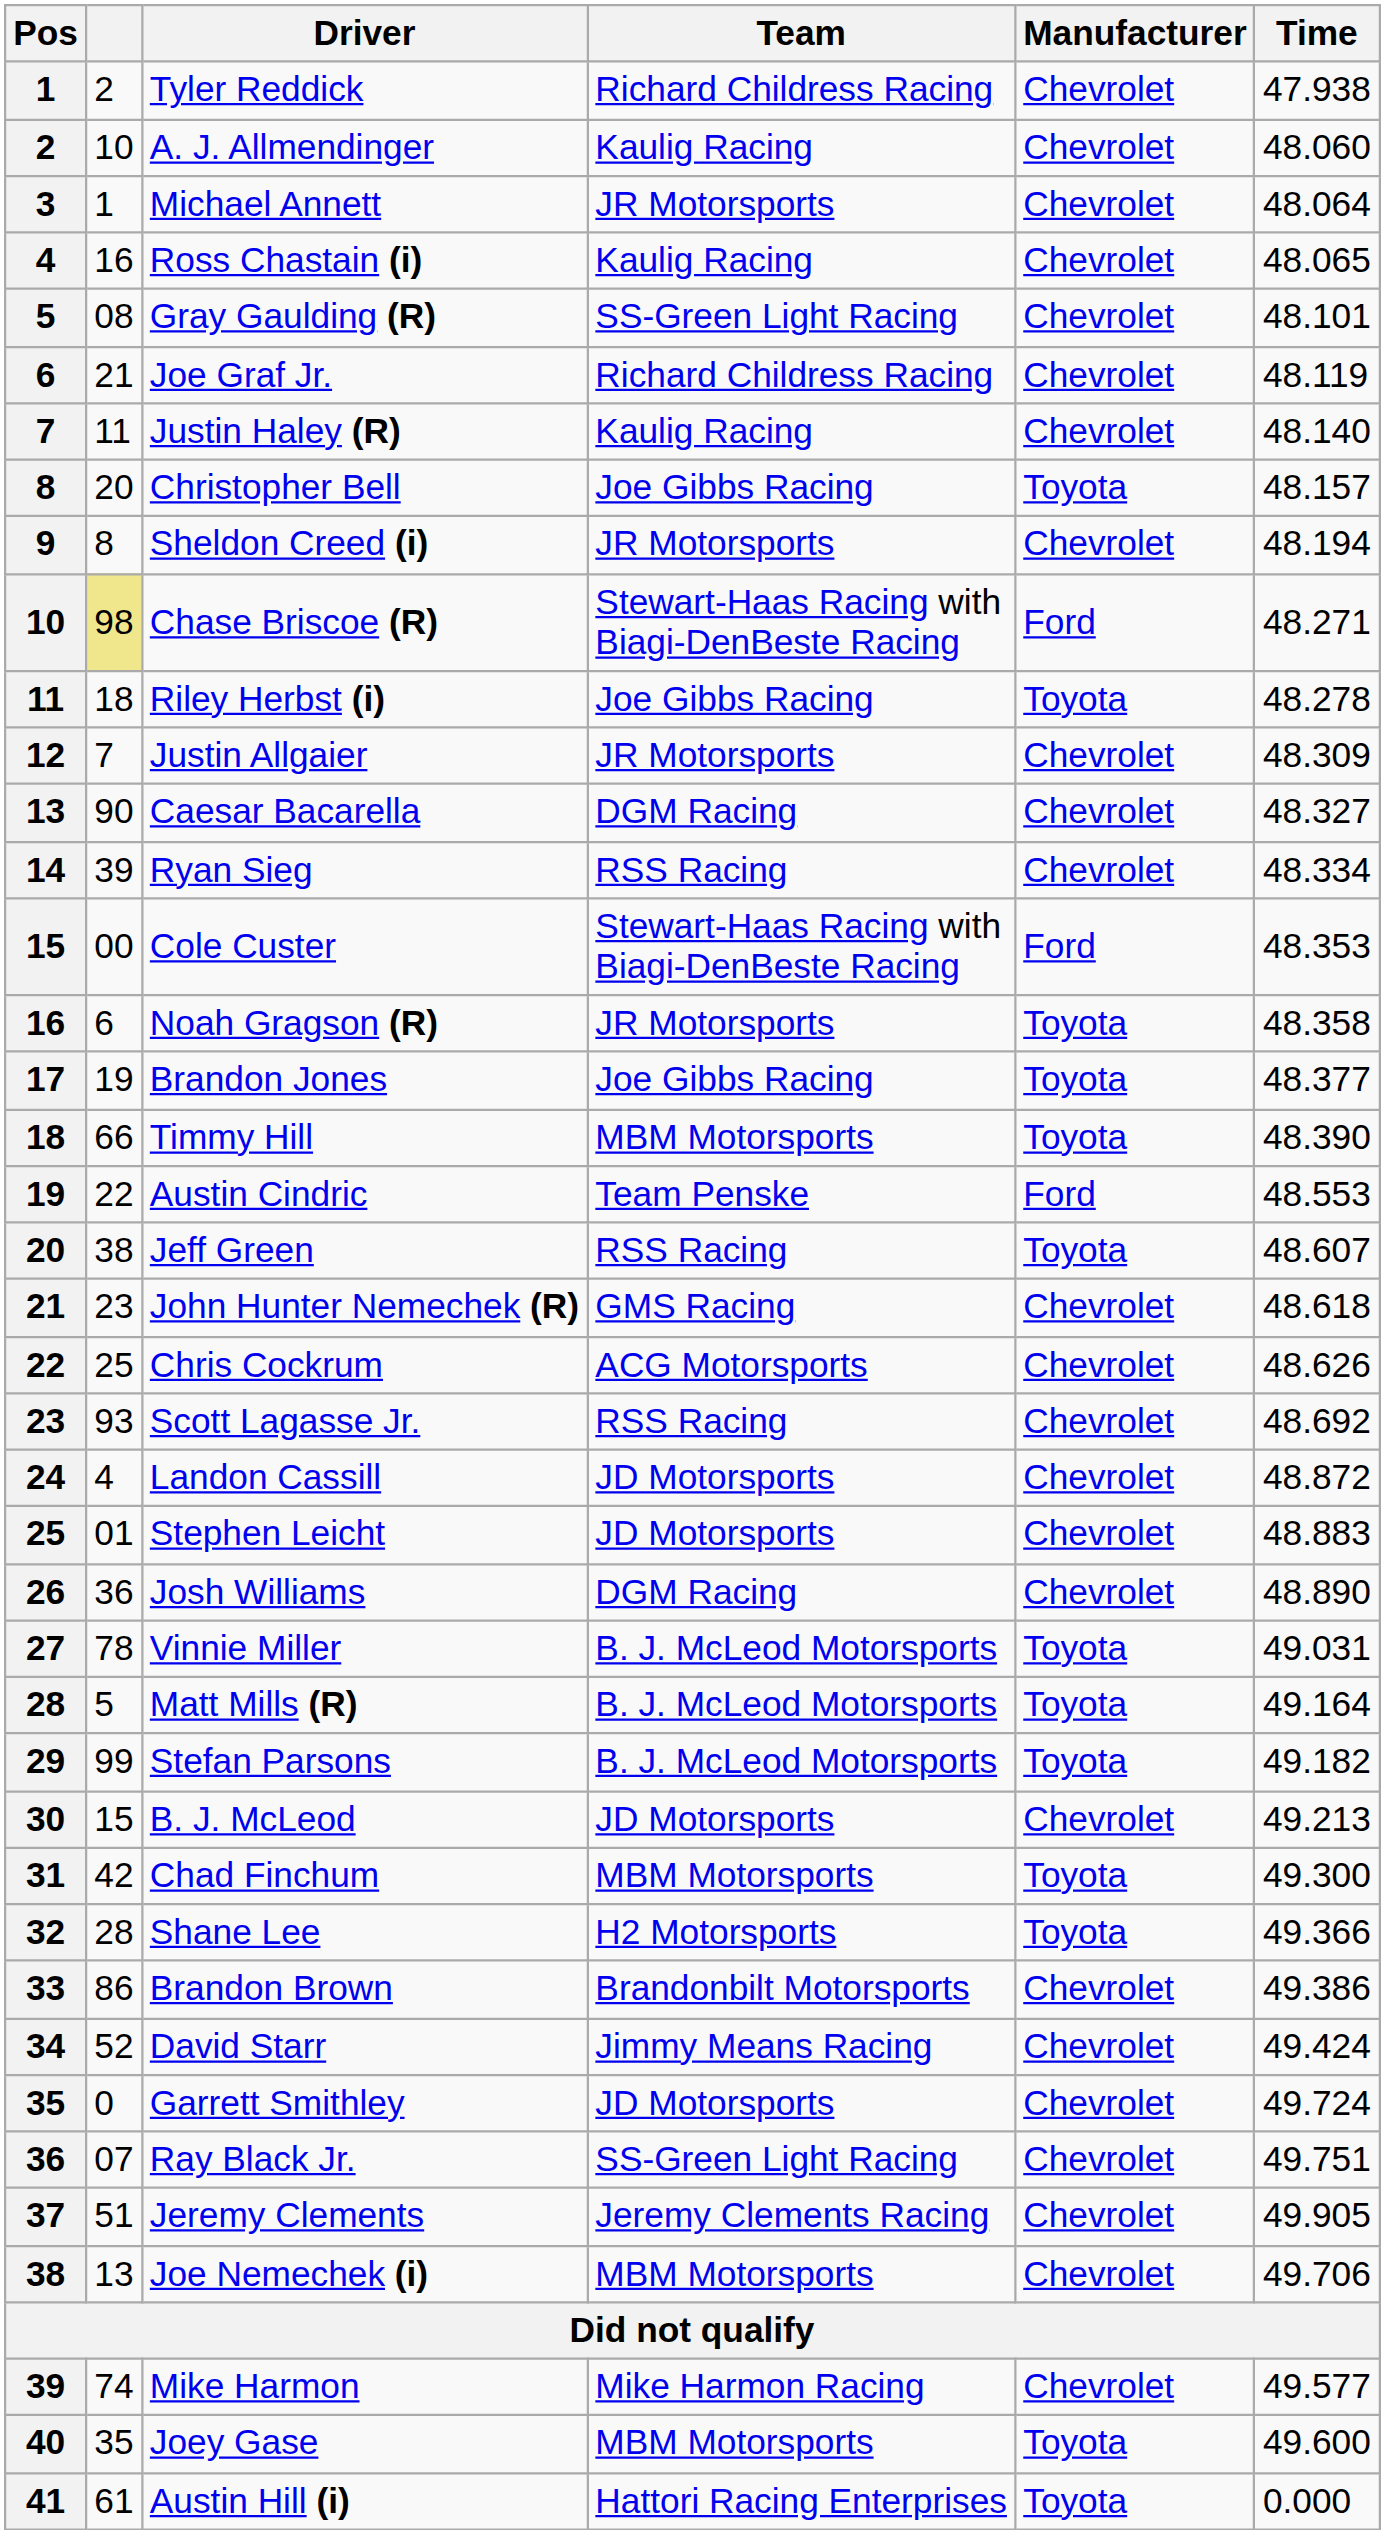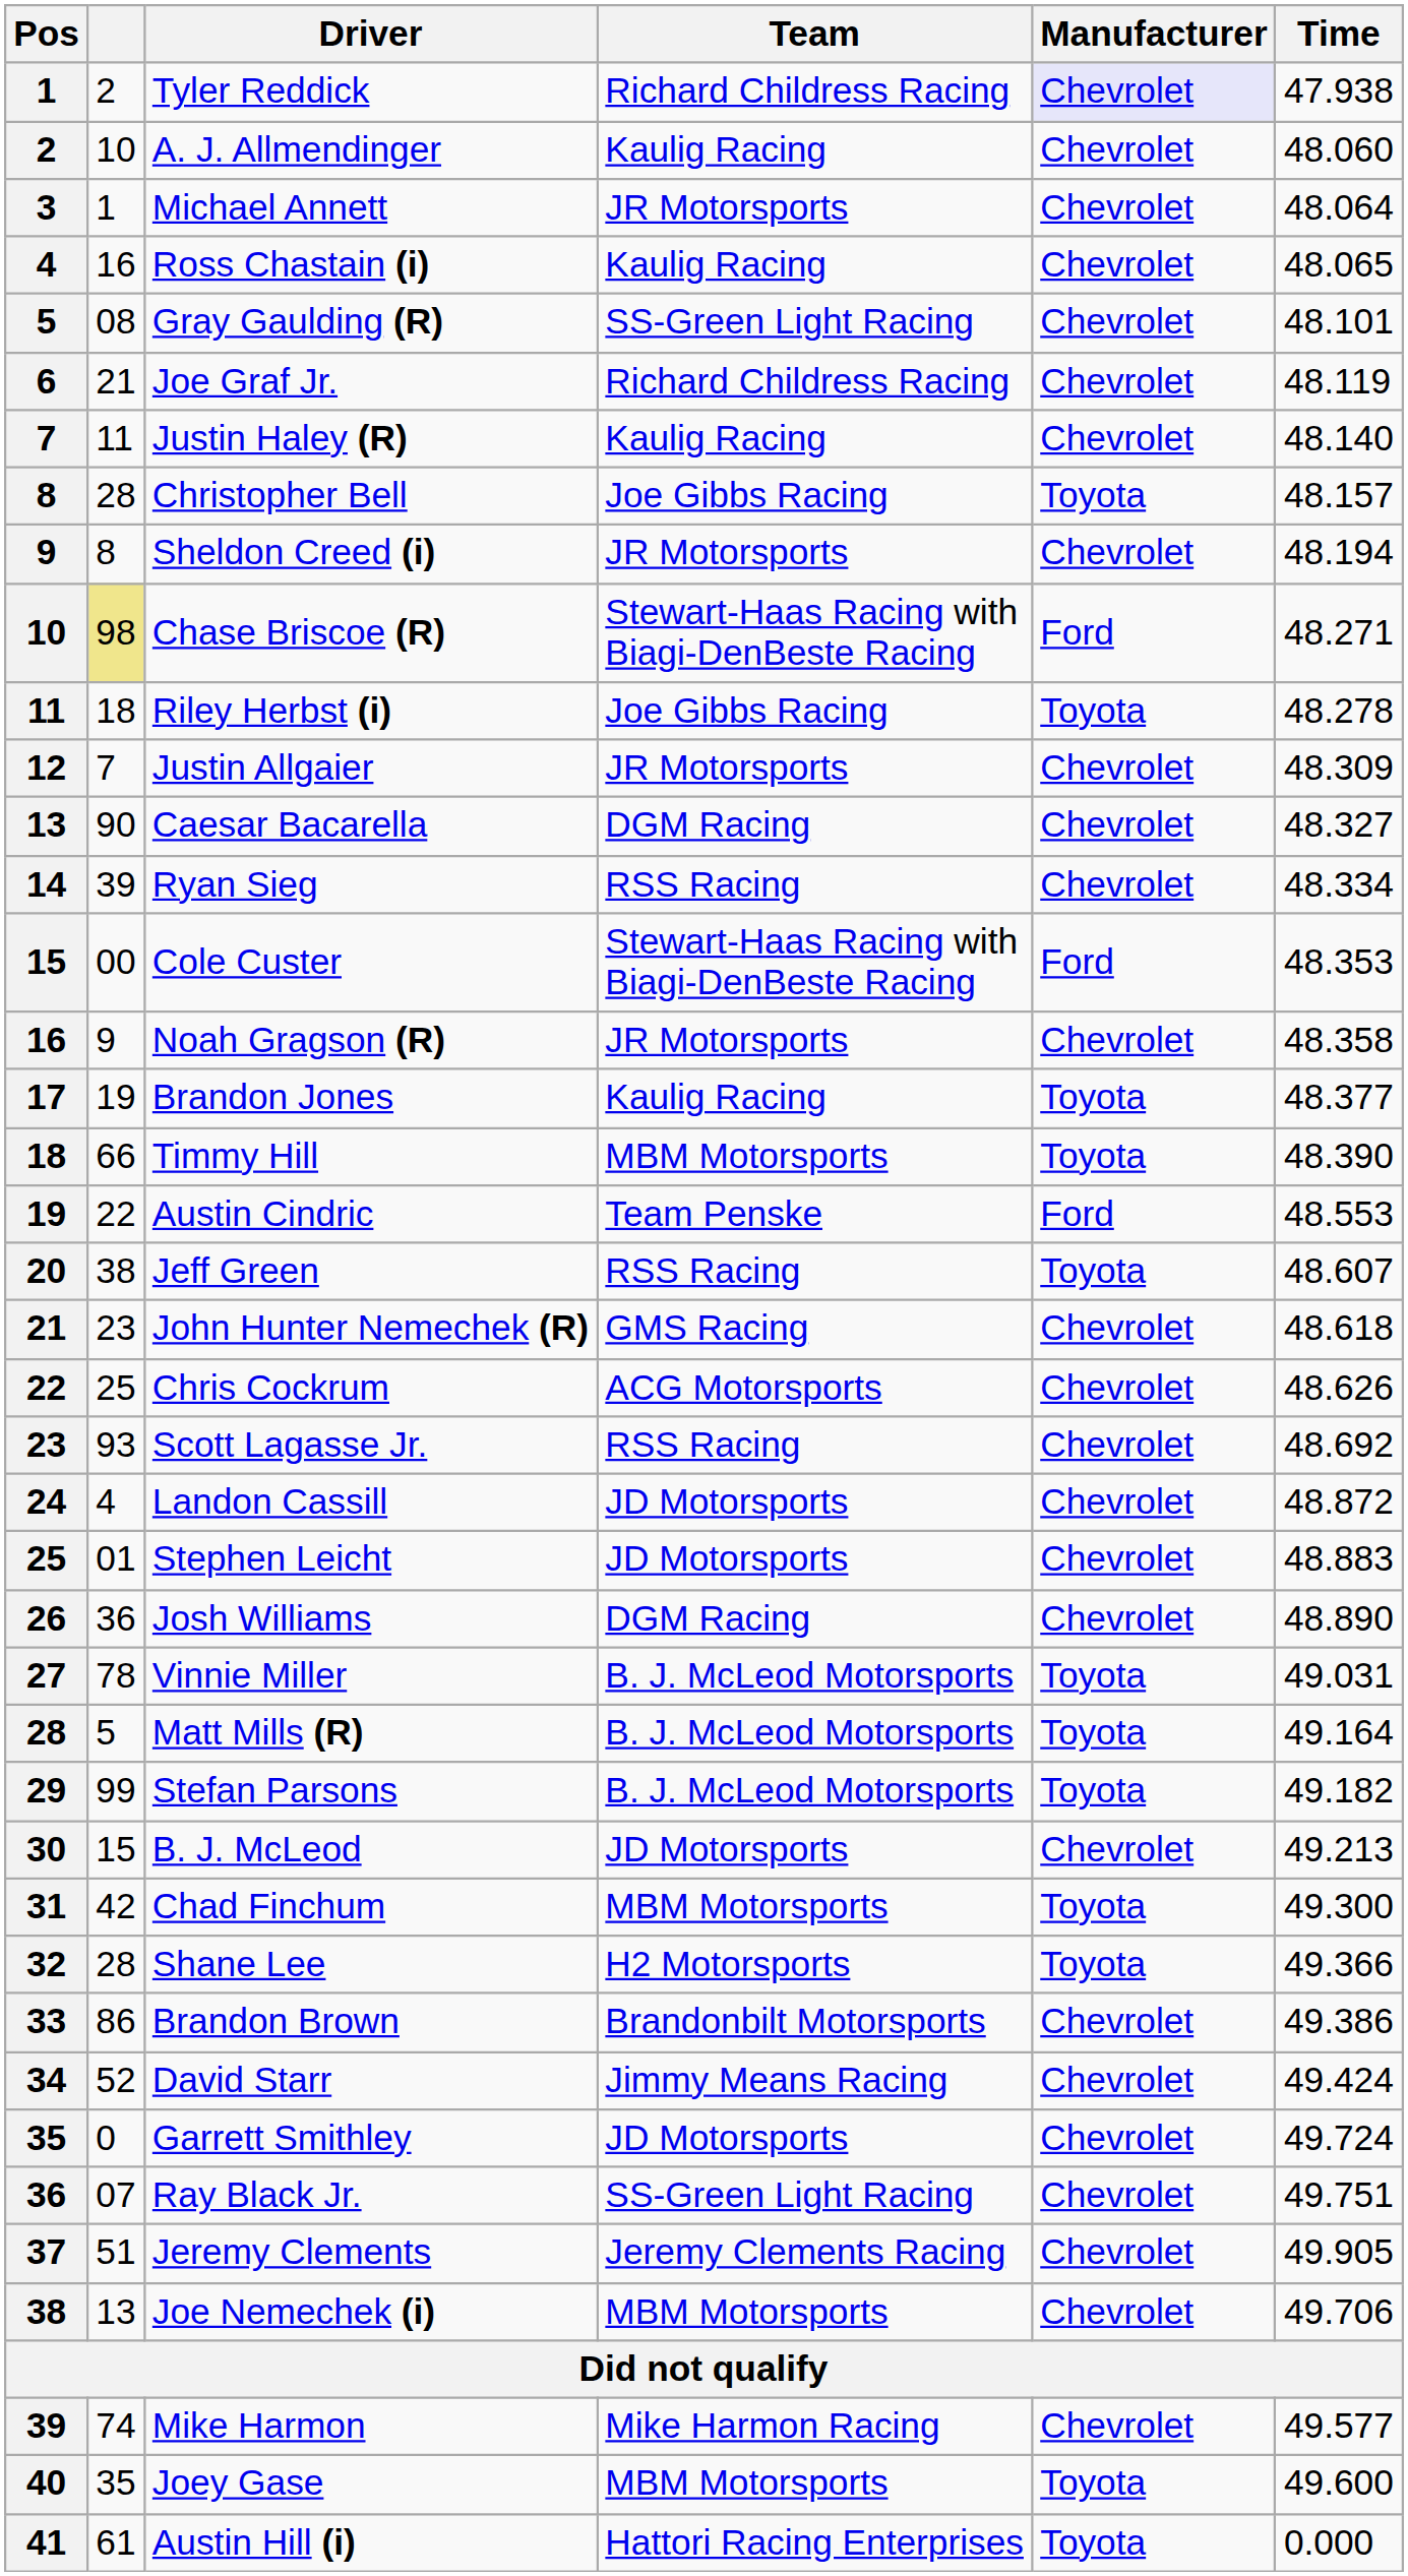 <table class="wikitable" style="font-size:98%">
 <tr>
 <th>Pos</th>
 <th></th>
 <th>Driver</th>
 <th>Team</th>
 <th>Manufacturer</th>
 <th>Time</th>
 </tr>
 <tr>
 <th>1</th>
 <td>2</td>
 <td><a href='#'>Tyler Reddick</a></td>
 <td><a href='#'>Richard Childress Racing</a></td>
-<td><a href='#'>Chevrolet</a></td>
+<td style="background: lavender;"><a href='#'>Chevrolet</a></td>
 <td>47.938</td>
 </tr>
 <tr>
 <th>2</th>
 <td>10</td>
 <td><a href='#'>A. J. Allmendinger</a></td>
 <td><a href='#'>Kaulig Racing</a></td>
 <td><a href='#'>Chevrolet</a></td>
 <td>48.060</td>
 </tr>
 <tr>
 <th>3</th>
 <td>1</td>
 <td><a href='#'>Michael Annett</a></td>
 <td><a href='#'>JR Motorsports</a></td>
 <td><a href='#'>Chevrolet</a></td>
 <td>48.064</td>
 </tr>
 <tr>
 <th>4</th>
 <td>16</td>
 <td><a href='#'>Ross Chastain</a> <strong>(i)</strong></td>
 <td><a href='#'>Kaulig Racing</a></td>
 <td><a href='#'>Chevrolet</a></td>
 <td>48.065</td>
 </tr>
 <tr>
 <th>5</th>
 <td>08</td>
 <td><a href='#'>Gray Gaulding</a> <strong>(R)</strong></td>
 <td><a href='#'>SS-Green Light Racing</a></td>
 <td><a href='#'>Chevrolet</a></td>
 <td>48.101</td>
 </tr>
 <tr>
 <th>6</th>
 <td>21</td>
 <td><a href='#'>Joe Graf Jr.</a></td>
 <td><a href='#'>Richard Childress Racing</a></td>
 <td><a href='#'>Chevrolet</a></td>
 <td>48.119</td>
 </tr>
 <tr>
 <th>7</th>
 <td>11</td>
 <td><a href='#'>Justin Haley</a> <strong>(R)</strong></td>
 <td><a href='#'>Kaulig Racing</a></td>
 <td><a href='#'>Chevrolet</a></td>
 <td>48.140</td>
 </tr>
 <tr>
 <th>8</th>
-<td>20</td>
+<td>28</td>
 <td><a href='#'>Christopher Bell</a></td>
 <td><a href='#'>Joe Gibbs Racing</a></td>
 <td><a href='#'>Toyota</a></td>
 <td>48.157</td>
 </tr>
 <tr>
 <th>9</th>
 <td>8</td>
 <td><a href='#'>Sheldon Creed</a> <strong>(i)</strong></td>
 <td><a href='#'>JR Motorsports</a></td>
 <td><a href='#'>Chevrolet</a></td>
 <td>48.194</td>
 </tr>
 <tr>
 <th>10</th>
 <td style="background: khaki;">98</td>
 <td><a href='#'>Chase Briscoe</a> <strong>(R)</strong></td>
 <td><a href='#'>Stewart-Haas Racing</a> with <br> <a href='#'>Biagi-DenBeste Racing</a></td>
 <td><a href='#'>Ford</a></td>
 <td>48.271</td>
 </tr>
 <tr>
 <th>11</th>
 <td>18</td>
 <td><a href='#'>Riley Herbst</a> <strong>(i)</strong></td>
 <td><a href='#'>Joe Gibbs Racing</a></td>
 <td><a href='#'>Toyota</a></td>
 <td>48.278</td>
 </tr>
 <tr>
 <th>12</th>
 <td>7</td>
 <td><a href='#'>Justin Allgaier</a></td>
 <td><a href='#'>JR Motorsports</a></td>
 <td><a href='#'>Chevrolet</a></td>
 <td>48.309</td>
 </tr>
 <tr>
 <th>13</th>
 <td>90</td>
 <td><a href='#'>Caesar Bacarella</a></td>
 <td><a href='#'>DGM Racing</a></td>
 <td><a href='#'>Chevrolet</a></td>
 <td>48.327</td>
 </tr>
 <tr>
 <th>14</th>
 <td>39</td>
 <td><a href='#'>Ryan Sieg</a></td>
 <td><a href='#'>RSS Racing</a></td>
 <td><a href='#'>Chevrolet</a></td>
 <td>48.334</td>
 </tr>
 <tr>
 <th>15</th>
 <td>00</td>
 <td><a href='#'>Cole Custer</a></td>
 <td><a href='#'>Stewart-Haas Racing</a> with <br> <a href='#'>Biagi-DenBeste Racing</a></td>
 <td><a href='#'>Ford</a></td>
 <td>48.353</td>
 </tr>
 <tr>
 <th>16</th>
-<td>6</td>
+<td>9</td>
 <td><a href='#'>Noah Gragson</a> <strong>(R)</strong></td>
 <td><a href='#'>JR Motorsports</a></td>
-<td><a href='#'>Toyota</a></td>
+<td><a href='#'>Chevrolet</a></td>
 <td>48.358</td>
 </tr>
 <tr>
 <th>17</th>
 <td>19</td>
 <td><a href='#'>Brandon Jones</a></td>
-<td><a href='#'>Joe Gibbs Racing</a></td>
+<td><a href='#'>Kaulig Racing</a></td>
 <td><a href='#'>Toyota</a></td>
 <td>48.377</td>
 </tr>
 <tr>
 <th>18</th>
 <td>66</td>
 <td><a href='#'>Timmy Hill</a></td>
 <td><a href='#'>MBM Motorsports</a></td>
 <td><a href='#'>Toyota</a></td>
 <td>48.390</td>
 </tr>
 <tr>
 <th>19</th>
 <td>22</td>
 <td><a href='#'>Austin Cindric</a></td>
 <td><a href='#'>Team Penske</a></td>
 <td><a href='#'>Ford</a></td>
 <td>48.553</td>
 </tr>
 <tr>
 <th>20</th>
 <td>38</td>
 <td><a href='#'>Jeff Green</a></td>
 <td><a href='#'>RSS Racing</a></td>
 <td><a href='#'>Toyota</a></td>
 <td>48.607</td>
 </tr>
 <tr>
 <th>21</th>
 <td>23</td>
 <td><a href='#'>John Hunter Nemechek</a> <strong>(R)</strong></td>
 <td><a href='#'>GMS Racing</a></td>
 <td><a href='#'>Chevrolet</a></td>
 <td>48.618</td>
 </tr>
 <tr>
 <th>22</th>
 <td>25</td>
 <td><a href='#'>Chris Cockrum</a></td>
 <td><a href='#'>ACG Motorsports</a></td>
 <td><a href='#'>Chevrolet</a></td>
 <td>48.626</td>
 </tr>
 <tr>
 <th>23</th>
 <td>93</td>
 <td><a href='#'>Scott Lagasse Jr.</a></td>
 <td><a href='#'>RSS Racing</a></td>
 <td><a href='#'>Chevrolet</a></td>
 <td>48.692</td>
 </tr>
 <tr>
 <th>24</th>
 <td>4</td>
 <td><a href='#'>Landon Cassill</a></td>
 <td><a href='#'>JD Motorsports</a></td>
 <td><a href='#'>Chevrolet</a></td>
 <td>48.872</td>
 </tr>
 <tr>
 <th>25</th>
 <td>01</td>
 <td><a href='#'>Stephen Leicht</a></td>
 <td><a href='#'>JD Motorsports</a></td>
 <td><a href='#'>Chevrolet</a></td>
 <td>48.883</td>
 </tr>
 <tr>
 <th>26</th>
 <td>36</td>
 <td><a href='#'>Josh Williams</a></td>
 <td><a href='#'>DGM Racing</a></td>
 <td><a href='#'>Chevrolet</a></td>
 <td>48.890</td>
 </tr>
 <tr>
 <th>27</th>
 <td>78</td>
 <td><a href='#'>Vinnie Miller</a></td>
 <td><a href='#'>B. J. McLeod Motorsports</a></td>
 <td><a href='#'>Toyota</a></td>
 <td>49.031</td>
 </tr>
 <tr>
 <th>28</th>
 <td>5</td>
 <td><a href='#'>Matt Mills</a> <strong>(R)</strong></td>
 <td><a href='#'>B. J. McLeod Motorsports</a></td>
 <td><a href='#'>Toyota</a></td>
 <td>49.164</td>
 </tr>
 <tr>
 <th>29</th>
 <td>99</td>
 <td><a href='#'>Stefan Parsons</a></td>
 <td><a href='#'>B. J. McLeod Motorsports</a></td>
 <td><a href='#'>Toyota</a></td>
 <td>49.182</td>
 </tr>
 <tr>
 <th>30</th>
 <td>15</td>
 <td><a href='#'>B. J. McLeod</a></td>
 <td><a href='#'>JD Motorsports</a></td>
 <td><a href='#'>Chevrolet</a></td>
 <td>49.213</td>
 </tr>
 <tr>
 <th>31</th>
 <td>42</td>
 <td><a href='#'>Chad Finchum</a></td>
 <td><a href='#'>MBM Motorsports</a></td>
 <td><a href='#'>Toyota</a></td>
 <td>49.300</td>
 </tr>
 <tr>
 <th>32</th>
 <td>28</td>
 <td><a href='#'>Shane Lee</a></td>
 <td><a href='#'>H2 Motorsports</a></td>
 <td><a href='#'>Toyota</a></td>
 <td>49.366</td>
 </tr>
 <tr>
 <th>33</th>
 <td>86</td>
 <td><a href='#'>Brandon Brown</a></td>
 <td><a href='#'>Brandonbilt Motorsports</a></td>
 <td><a href='#'>Chevrolet</a></td>
 <td>49.386</td>
 </tr>
 <tr>
 <th>34</th>
 <td>52</td>
 <td><a href='#'>David Starr</a></td>
 <td><a href='#'>Jimmy Means Racing</a></td>
 <td><a href='#'>Chevrolet</a></td>
 <td>49.424</td>
 </tr>
 <tr>
 <th>35</th>
 <td>0</td>
 <td><a href='#'>Garrett Smithley</a></td>
 <td><a href='#'>JD Motorsports</a></td>
 <td><a href='#'>Chevrolet</a></td>
 <td>49.724</td>
 </tr>
 <tr>
 <th>36</th>
 <td>07</td>
 <td><a href='#'>Ray Black Jr.</a></td>
 <td><a href='#'>SS-Green Light Racing</a></td>
 <td><a href='#'>Chevrolet</a></td>
 <td>49.751</td>
 </tr>
 <tr>
 <th>37</th>
 <td>51</td>
 <td><a href='#'>Jeremy Clements</a></td>
 <td><a href='#'>Jeremy Clements Racing</a></td>
 <td><a href='#'>Chevrolet</a></td>
 <td>49.905</td>
 </tr>
 <tr>
 <th>38</th>
 <td>13</td>
 <td><a href='#'>Joe Nemechek</a> <strong>(i)</strong></td>
 <td><a href='#'>MBM Motorsports</a></td>
 <td><a href='#'>Chevrolet</a></td>
 <td>49.706</td>
 </tr>
 <tr>
 <th colspan="7">Did not qualify</th>
 </tr>
 <tr>
 <th>39</th>
 <td>74</td>
 <td><a href='#'>Mike Harmon</a></td>
 <td><a href='#'>Mike Harmon Racing</a></td>
 <td><a href='#'>Chevrolet</a></td>
 <td>49.577</td>
 </tr>
 <tr>
 <th>40</th>
 <td>35</td>
 <td><a href='#'>Joey Gase</a></td>
 <td><a href='#'>MBM Motorsports</a></td>
 <td><a href='#'>Toyota</a></td>
 <td>49.600</td>
 </tr>
 <tr>
 <th>41</th>
 <td>61</td>
 <td><a href='#'>Austin Hill</a> <strong>(i)</strong></td>
 <td><a href='#'>Hattori Racing Enterprises</a></td>
 <td><a href='#'>Toyota</a></td>
 <td>0.000</td>
 </tr>
 </table>
